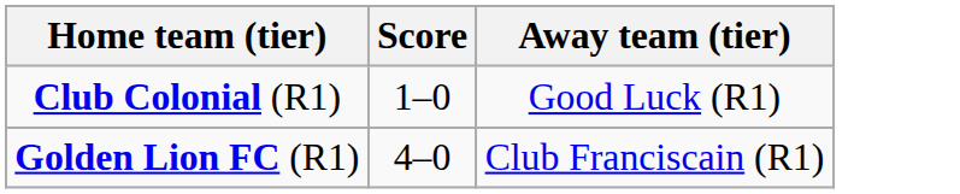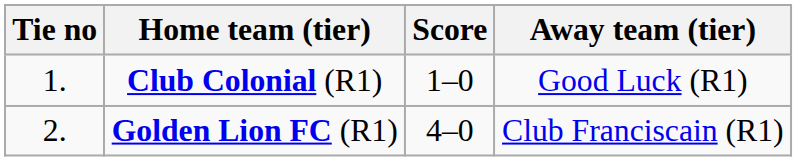 <table class="wikitable" style="text-align: center">
 <tr>
+<th>Tie no</th>
 <th>Home team (tier)</th>
 <th>Score</th>
 <th>Away team (tier)</th>
 </tr>
 <tr>
+<td>1.</td>
 <td> <strong><a href='#'>Club Colonial</a></strong> (R1)</td>
 <td>1–0</td>
 <td><a href='#'>Good Luck</a> (R1) </td>
 </tr>
 <tr>
+<td>2.</td>
 <td> <strong><a href='#'>Golden Lion FC</a></strong> (R1)</td>
 <td>4–0</td>
 <td><a href='#'>Club Franciscain</a> (R1) </td>
 </tr>
 </table>
